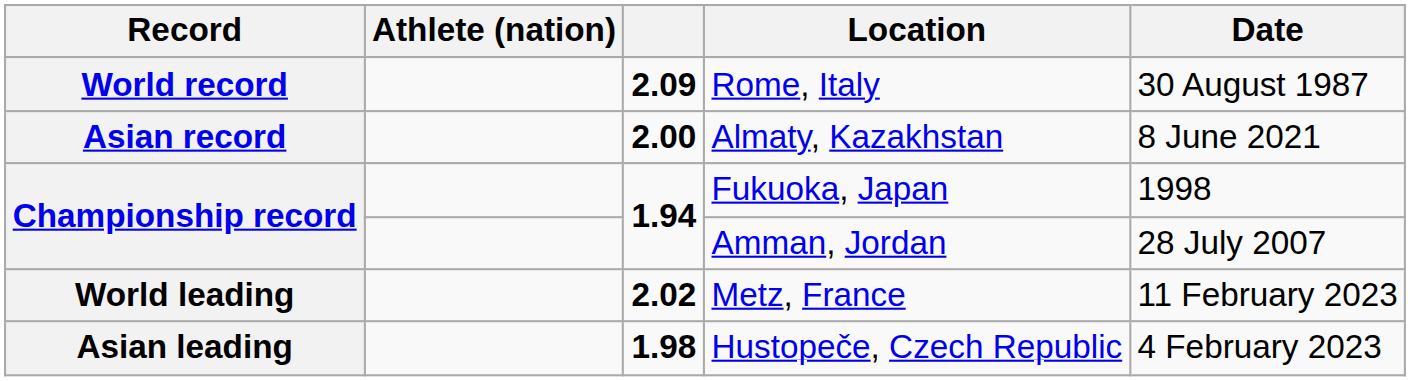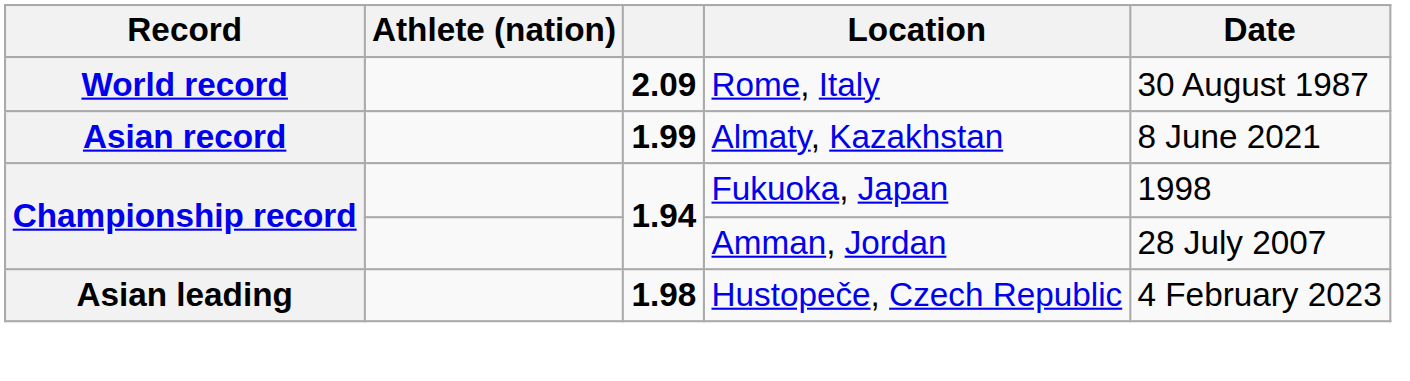 <table class="wikitable">
 <tr>
 <th scope="col">Record</th>
 <th scope="col">Athlete (nation)</th>
 <th scope="col"></th>
 <th scope="col">Location</th>
 <th scope="col">Date</th>
 </tr>
 <tr>
 <th scope="row"><a href='#'>World record</a></th>
 <td></td>
 <td align="center"><strong>2.09</strong></td>
 <td><a href='#'>Rome</a>, <a href='#'>Italy</a></td>
 <td>30 August 1987</td>
 </tr>
 <tr>
 <th scope="row"><a href='#'>Asian record</a></th>
 <td></td>
-<td align="center"><strong>2.00 </strong></td>
+<td align="center"><strong>1.99 </strong></td>
 <td><a href='#'>Almaty</a>, <a href='#'>Kazakhstan</a></td>
 <td>8 June 2021</td>
 </tr>
 <tr>
 <th rowspan="2"><a href='#'>Championship record</a></th>
 <td></td>
 <td rowspan="2" align="center"><strong>1.94</strong></td>
 <td><a href='#'>Fukuoka</a>, <a href='#'>Japan</a></td>
 <td>1998</td>
 </tr>
 <tr>
 <td></td>
 <td><a href='#'>Amman</a>, <a href='#'>Jordan</a></td>
 <td>28 July 2007</td>
 </tr>
 <tr>
-<th scope="row">World leading</th>
-<td></td>
-<td align="center"><strong>2.02</strong></td>
-<td><a href='#'>Metz</a>, <a href='#'>France</a></td>
-<td>11 February 2023</td>
-</tr>
-<tr>
 <th scope="row">Asian leading</th>
 <td></td>
 <td align="center"><strong>1.98</strong></td>
 <td><a href='#'>Hustopeče</a>, <a href='#'>Czech Republic</a></td>
 <td>4 February 2023</td>
 </tr>
 </table>
